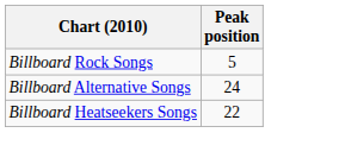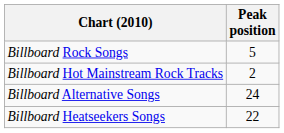 <table class="wikitable sortable">
 <tr>
 <th>Chart (2010)</th>
 <th>Peak<br> position</th>
 </tr>
 <tr>
 <td><em>Billboard</em> <a href='#'>Rock Songs</a></td>
 <td align="center">5</td>
 </tr>
 <tr>
+<td><em>Billboard</em> <a href='#'>Hot Mainstream Rock Tracks</a></td>
+<td align="center">2</td>
+</tr>
+<tr>
 <td><em>Billboard</em> <a href='#'>Alternative Songs</a></td>
 <td align="center">24</td>
 </tr>
 <tr>
 <td><em>Billboard</em> <a href='#'>Heatseekers Songs</a></td>
 <td align="center">22</td>
 </tr>
 </table>
